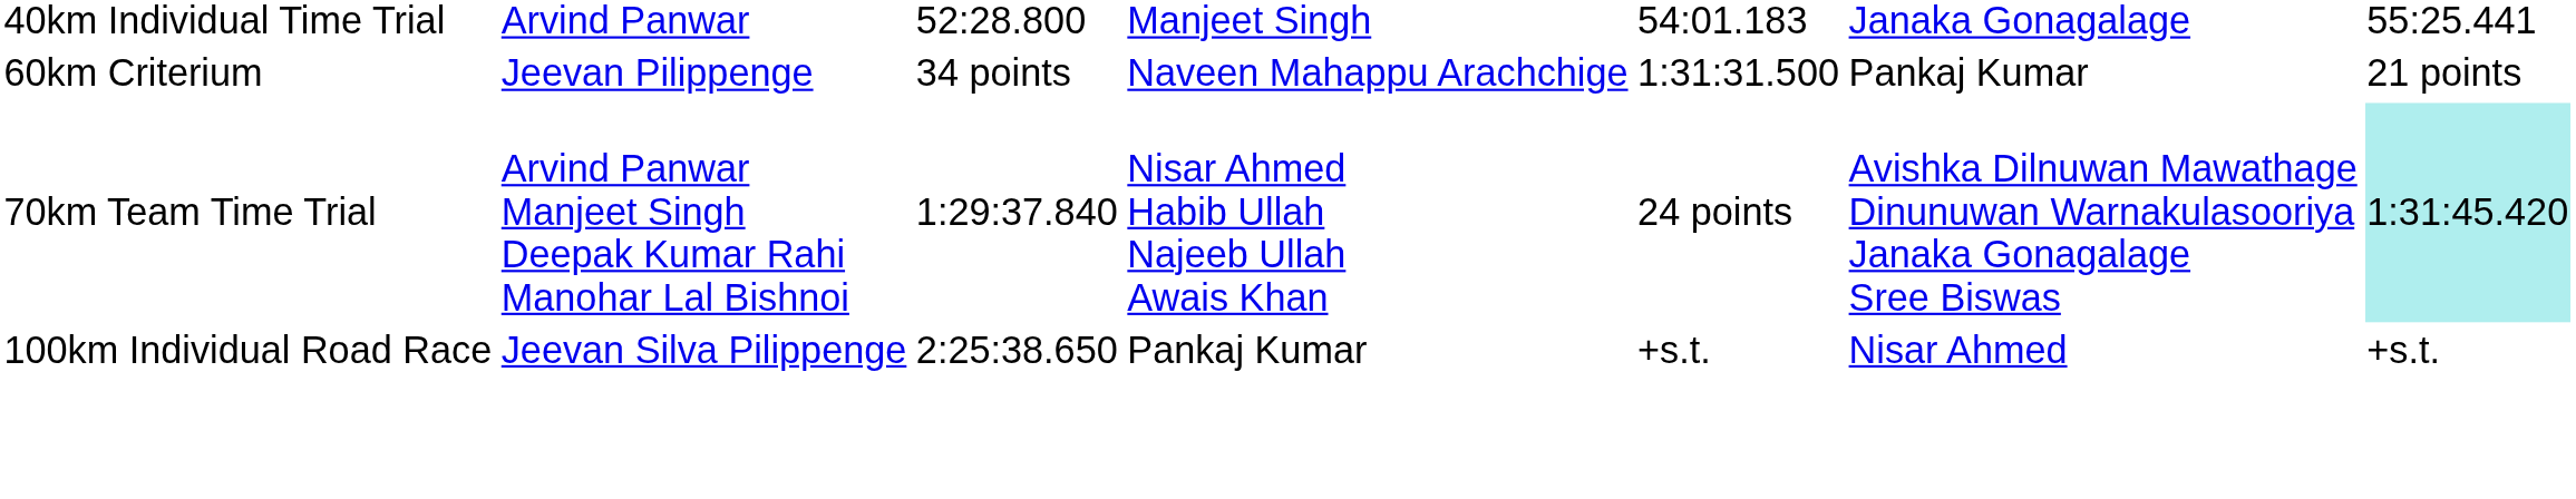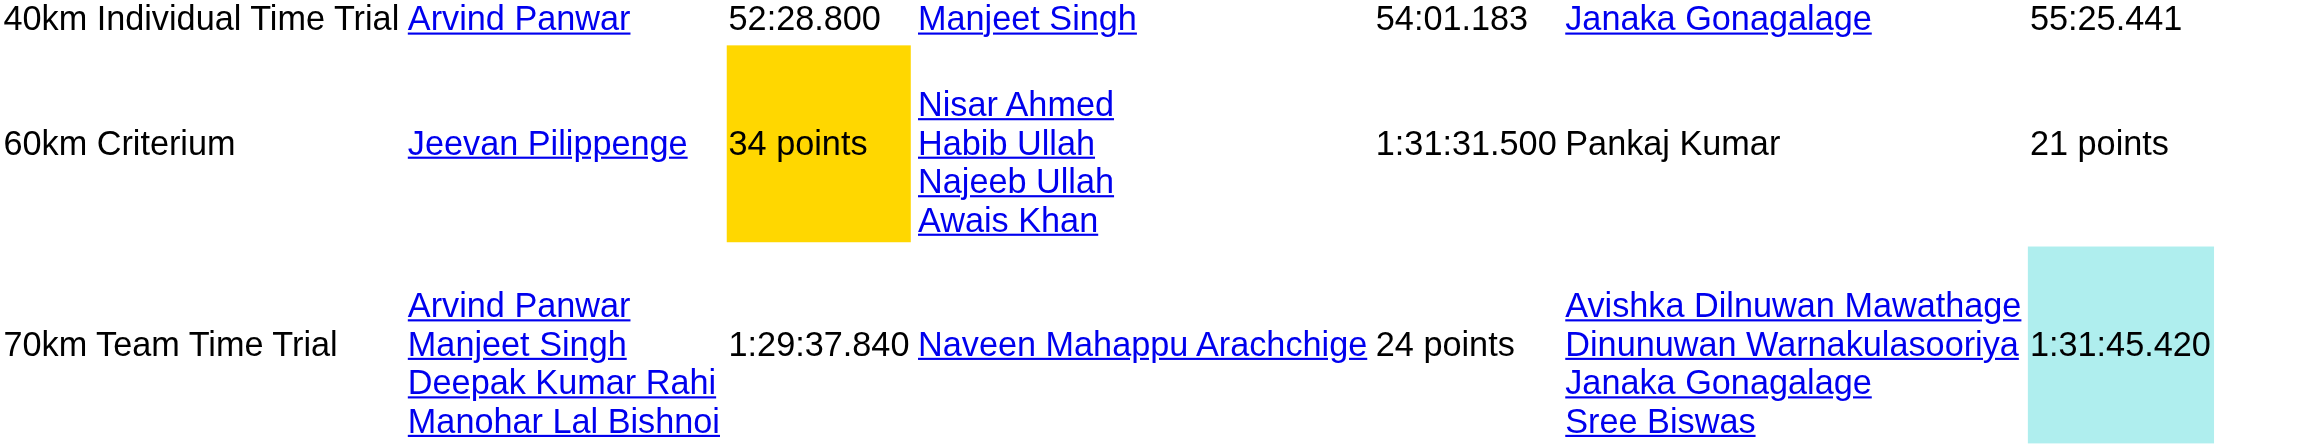 <table>
 <tr>
 <td>40km Individual Time Trial</td>
 <td><a href='#'>Arvind Panwar</a><br></td>
 <td>52:28.800</td>
 <td><a href='#'>Manjeet Singh</a><br></td>
 <td>54:01.183</td>
 <td><a href='#'>Janaka Gonagalage</a><br></td>
 <td>55:25.441</td>
 </tr>
 <tr>
 <td>60km Criterium</td>
 <td><a href='#'>Jeevan Pilippenge</a><br></td>
-<td>34 points</td>
-<td><a href='#'>Naveen Mahappu Arachchige</a><br></td>
+<td style="background: gold;">34 points</td>
+<td><br><a href='#'>Nisar Ahmed</a><br><a href='#'>Habib Ullah</a><br><a href='#'>Najeeb Ullah</a><br><a href='#'>Awais Khan</a></td>
 <td>1:31:31.500</td>
 <td>Pankaj Kumar<br></td>
 <td>21 points</td>
 </tr>
 <tr>
 <td>70km Team Time Trial</td>
 <td><br><a href='#'>Arvind Panwar</a><br><a href='#'>Manjeet Singh</a><br><a href='#'>Deepak Kumar Rahi</a><br><a href='#'>Manohar Lal Bishnoi</a></td>
 <td>1:29:37.840</td>
-<td><br><a href='#'>Nisar Ahmed</a><br><a href='#'>Habib Ullah</a><br><a href='#'>Najeeb Ullah</a><br><a href='#'>Awais Khan</a></td>
+<td><a href='#'>Naveen Mahappu Arachchige</a><br></td>
 <td>24 points</td>
 <td><br><a href='#'>Avishka Dilnuwan Mawathage</a><br><a href='#'>Dinunuwan Warnakulasooriya</a><br><a href='#'>Janaka Gonagalage</a><br><a href='#'>Sree Biswas</a></td>
 <td style="background: paleturquoise;">1:31:45.420</td>
 </tr>
-<tr>
-<td>100km Individual Road Race</td>
-<td><a href='#'>Jeevan Silva Pilippenge</a><br></td>
-<td>2:25:38.650</td>
-<td>Pankaj Kumar<br></td>
-<td>+s.t.</td>
-<td><a href='#'>Nisar Ahmed</a><br></td>
-<td>+s.t.</td>
-</tr>
 </table>
